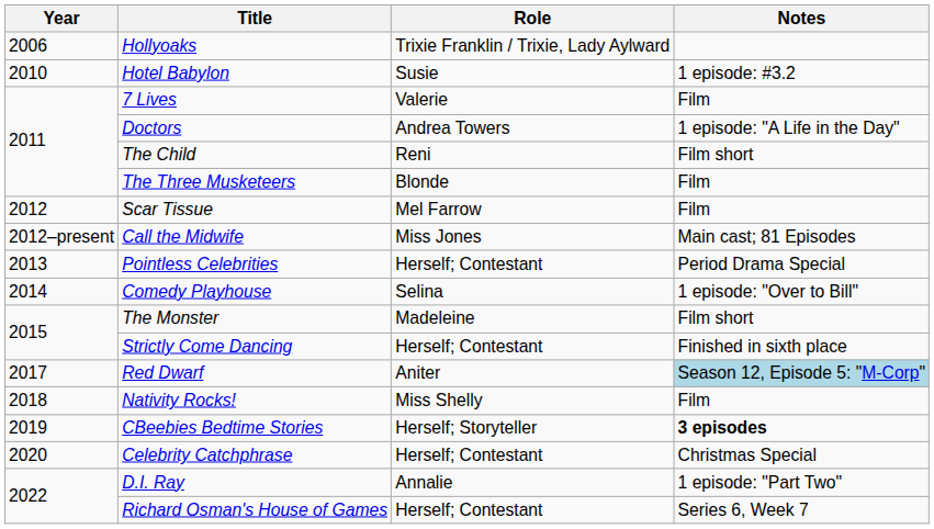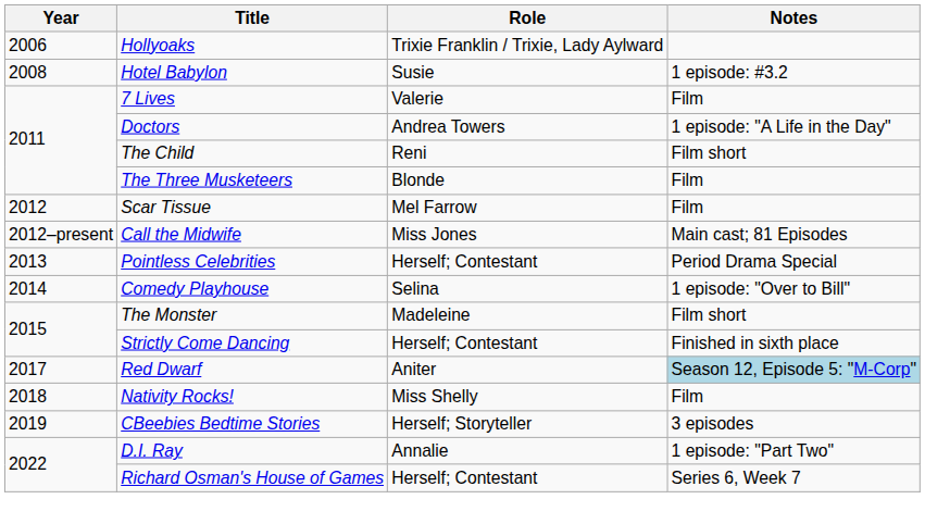 <table class="wikitable sortable">
 <tr>
 <th>Year</th>
 <th>Title</th>
 <th>Role</th>
 <th class="unsortable">Notes</th>
 </tr>
 <tr>
 <td>2006</td>
 <td><em><a href='#'>Hollyoaks</a></em></td>
 <td>Trixie Franklin / Trixie, Lady Aylward</td>
 <td></td>
 </tr>
 <tr>
-<td>2010</td>
+<td>2008</td>
 <td><em><a href='#'>Hotel Babylon</a></em></td>
 <td>Susie</td>
 <td>1 episode: #3.2</td>
 </tr>
 <tr>
 <td rowspan="4">2011</td>
 <td><em><a href='#'>7 Lives</a></em></td>
 <td>Valerie</td>
 <td>Film</td>
 </tr>
 <tr>
 <td><em><a href='#'>Doctors</a></em></td>
 <td>Andrea Towers</td>
 <td>1 episode: "A Life in the Day"</td>
 </tr>
 <tr>
 <td><em>The Child</em></td>
 <td>Reni</td>
 <td>Film short</td>
 </tr>
 <tr>
 <td><em><a href='#'>The Three Musketeers</a></em></td>
 <td>Blonde</td>
 <td>Film</td>
 </tr>
 <tr>
 <td>2012</td>
 <td><em>Scar Tissue</em></td>
 <td>Mel Farrow</td>
 <td>Film</td>
 </tr>
 <tr>
 <td>2012–present</td>
 <td><em><a href='#'>Call the Midwife</a></em></td>
 <td>Miss Jones</td>
 <td>Main cast; 81 Episodes</td>
 </tr>
 <tr>
 <td>2013</td>
 <td><em><a href='#'>Pointless Celebrities</a></em></td>
 <td>Herself; Contestant</td>
 <td>Period Drama Special</td>
 </tr>
 <tr>
 <td>2014</td>
 <td><em><a href='#'>Comedy Playhouse</a></em></td>
 <td>Selina</td>
 <td>1 episode: "Over to Bill"</td>
 </tr>
 <tr>
 <td rowspan="2">2015</td>
 <td><em>The Monster</em></td>
 <td>Madeleine</td>
 <td>Film short</td>
 </tr>
 <tr>
 <td><em><a href='#'>Strictly Come Dancing</a></em></td>
 <td>Herself; Contestant</td>
 <td>Finished in sixth place</td>
 </tr>
 <tr>
 <td>2017</td>
 <td><em><a href='#'>Red Dwarf</a></em></td>
 <td>Aniter</td>
 <td style="background: lightblue;">Season 12, Episode 5: "<a href='#'>M-Corp</a>"</td>
 </tr>
 <tr>
 <td>2018</td>
 <td><em><a href='#'>Nativity Rocks!</a></em></td>
 <td>Miss Shelly</td>
 <td>Film</td>
 </tr>
 <tr>
 <td>2019</td>
 <td><em><a href='#'>CBeebies Bedtime Stories</a></em></td>
 <td>Herself; Storyteller</td>
-<td><strong>3 episodes</strong></td>
-</tr>
-<tr>
-<td>2020</td>
-<td><a href='#'><em>Celebrity Catchphrase</em></a></td>
-<td>Herself; Contestant</td>
-<td>Christmas Special</td>
+<td>3 episodes</td>
 </tr>
 <tr>
 <td rowspan="2">2022</td>
 <td><em><a href='#'>D.I. Ray</a></em></td>
 <td>Annalie</td>
 <td>1 episode: "Part Two"</td>
 </tr>
 <tr>
 <td><em><a href='#'>Richard Osman's House of Games</a></em></td>
 <td>Herself; Contestant</td>
 <td>Series 6, Week 7</td>
 </tr>
 </table>
